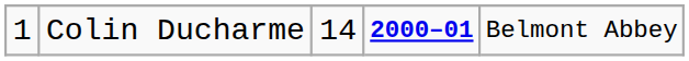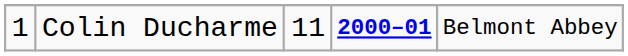 <table class="wikitable">
 <tr>
 </tr>
 <tr>
 <td>1</td>
 <td>Colin Ducharme</td>
-<td>14</td>
+<td>11</td>
 <td style="font-size:80%;"><strong><a href='#'>2000–01</a></strong></td>
 <td style="font-size:80%;">Belmont Abbey</td>
 </tr>
 </table>
